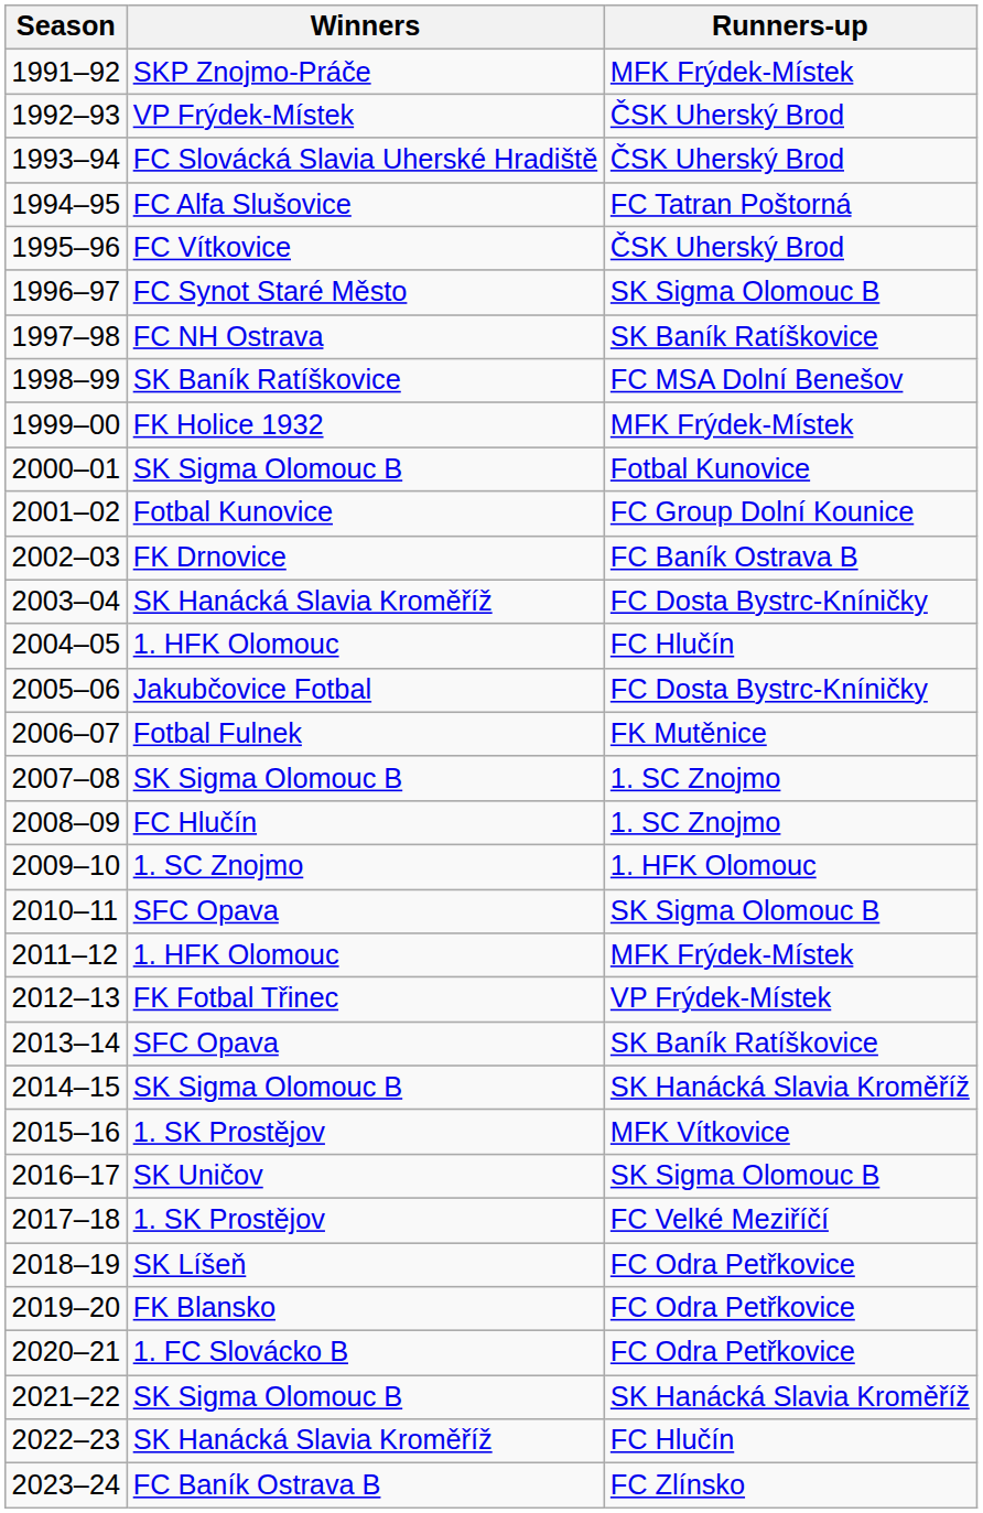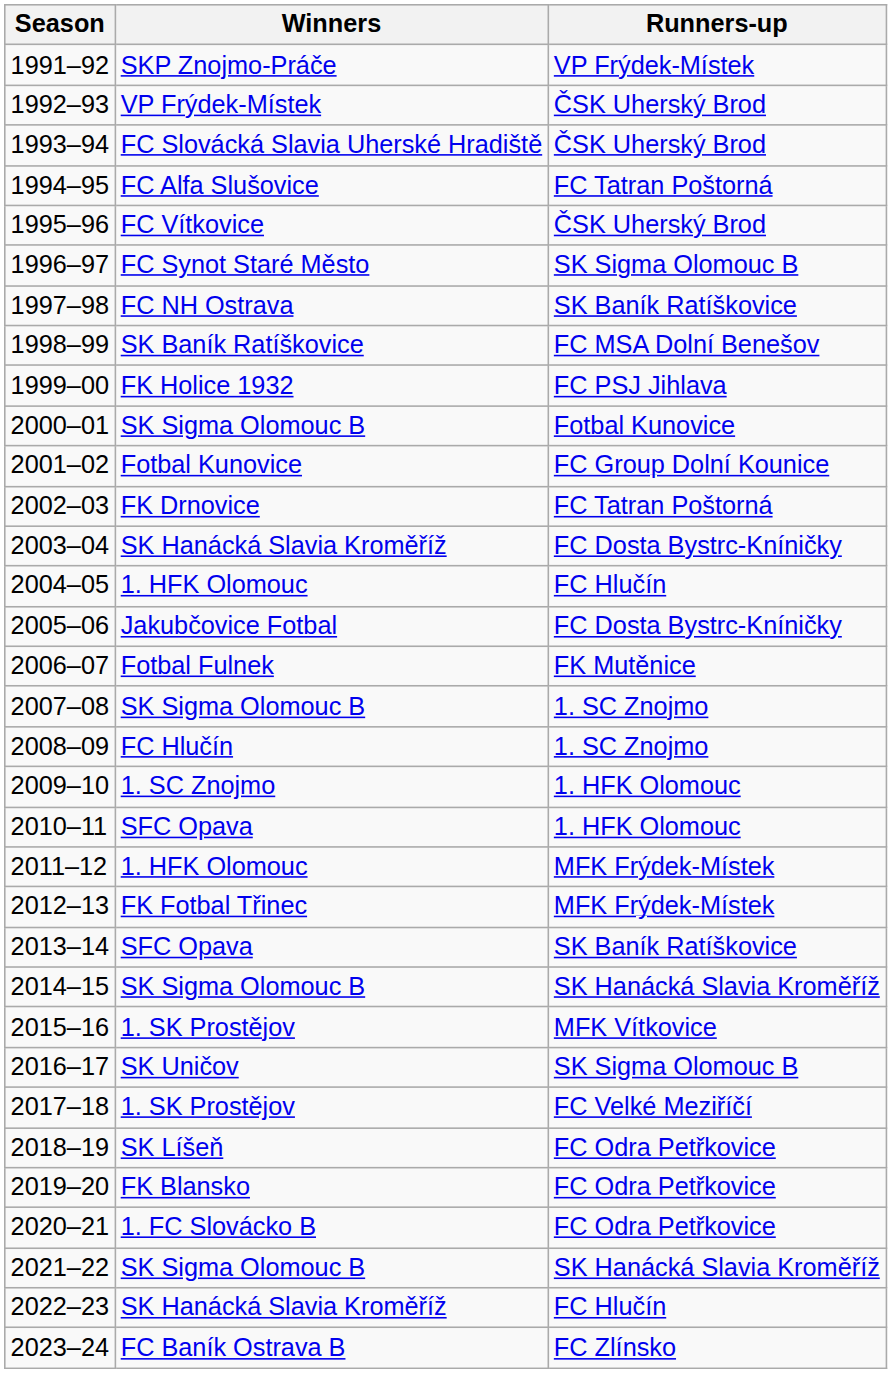 <table class="wikitable">
 <tr>
 <th>Season</th>
 <th>Winners</th>
 <th>Runners-up</th>
 </tr>
 <tr>
 <td>1991–92</td>
 <td><a href='#'>SKP Znojmo-Práče</a></td>
-<td><a href='#'>MFK Frýdek-Místek</a></td>
+<td><a href='#'>VP Frýdek-Místek</a></td>
 </tr>
 <tr>
 <td>1992–93</td>
 <td><a href='#'>VP Frýdek-Místek</a></td>
 <td><a href='#'>ČSK Uherský Brod</a></td>
 </tr>
 <tr>
 <td>1993–94</td>
 <td><a href='#'>FC Slovácká Slavia Uherské Hradiště</a></td>
 <td><a href='#'>ČSK Uherský Brod</a></td>
 </tr>
 <tr>
 <td>1994–95</td>
 <td><a href='#'>FC Alfa Slušovice</a></td>
 <td><a href='#'>FC Tatran Poštorná</a></td>
 </tr>
 <tr>
 <td>1995–96</td>
 <td><a href='#'>FC Vítkovice</a></td>
 <td><a href='#'>ČSK Uherský Brod</a></td>
 </tr>
 <tr>
 <td>1996–97</td>
 <td><a href='#'>FC Synot Staré Město</a></td>
 <td><a href='#'>SK Sigma Olomouc B</a></td>
 </tr>
 <tr>
 <td>1997–98</td>
 <td><a href='#'>FC NH Ostrava</a></td>
 <td><a href='#'>SK Baník Ratíškovice</a></td>
 </tr>
 <tr>
 <td>1998–99</td>
 <td><a href='#'>SK Baník Ratíškovice</a></td>
 <td><a href='#'>FC MSA Dolní Benešov</a></td>
 </tr>
 <tr>
 <td>1999–00</td>
 <td><a href='#'>FK Holice 1932</a></td>
-<td><a href='#'>MFK Frýdek-Místek</a></td>
+<td><a href='#'>FC PSJ Jihlava</a></td>
 </tr>
 <tr>
 <td>2000–01</td>
 <td><a href='#'>SK Sigma Olomouc B</a></td>
 <td><a href='#'>Fotbal Kunovice</a></td>
 </tr>
 <tr>
 <td>2001–02</td>
 <td><a href='#'>Fotbal Kunovice</a></td>
 <td><a href='#'>FC Group Dolní Kounice</a></td>
 </tr>
 <tr>
 <td>2002–03</td>
 <td><a href='#'>FK Drnovice</a></td>
-<td><a href='#'>FC Baník Ostrava B</a></td>
+<td><a href='#'>FC Tatran Poštorná</a></td>
 </tr>
 <tr>
 <td>2003–04</td>
 <td><a href='#'>SK Hanácká Slavia Kroměříž</a></td>
 <td><a href='#'>FC Dosta Bystrc-Kníničky</a></td>
 </tr>
 <tr>
 <td>2004–05</td>
 <td><a href='#'>1. HFK Olomouc</a></td>
 <td><a href='#'>FC Hlučín</a></td>
 </tr>
 <tr>
 <td>2005–06</td>
 <td><a href='#'>Jakubčovice Fotbal</a></td>
 <td><a href='#'>FC Dosta Bystrc-Kníničky</a></td>
 </tr>
 <tr>
 <td>2006–07</td>
 <td><a href='#'>Fotbal Fulnek</a></td>
 <td><a href='#'>FK Mutěnice</a></td>
 </tr>
 <tr>
 <td>2007–08</td>
 <td><a href='#'>SK Sigma Olomouc B</a></td>
 <td><a href='#'>1. SC Znojmo</a></td>
 </tr>
 <tr>
 <td>2008–09</td>
 <td><a href='#'>FC Hlučín</a></td>
 <td><a href='#'>1. SC Znojmo</a></td>
 </tr>
 <tr>
 <td>2009–10</td>
 <td><a href='#'>1. SC Znojmo</a></td>
 <td><a href='#'>1. HFK Olomouc</a></td>
 </tr>
 <tr>
 <td>2010–11</td>
 <td><a href='#'>SFC Opava</a></td>
-<td><a href='#'>SK Sigma Olomouc B</a></td>
+<td><a href='#'>1. HFK Olomouc</a></td>
 </tr>
 <tr>
 <td>2011–12</td>
 <td><a href='#'>1. HFK Olomouc</a></td>
 <td><a href='#'>MFK Frýdek-Místek</a></td>
 </tr>
 <tr>
 <td>2012–13</td>
 <td><a href='#'>FK Fotbal Třinec</a></td>
-<td><a href='#'>VP Frýdek-Místek</a></td>
+<td><a href='#'>MFK Frýdek-Místek</a></td>
 </tr>
 <tr>
 <td>2013–14</td>
 <td><a href='#'>SFC Opava</a></td>
 <td><a href='#'>SK Baník Ratíškovice</a></td>
 </tr>
 <tr>
 <td>2014–15</td>
 <td><a href='#'>SK Sigma Olomouc B</a></td>
 <td><a href='#'>SK Hanácká Slavia Kroměříž</a></td>
 </tr>
 <tr>
 <td>2015–16</td>
 <td><a href='#'>1. SK Prostějov</a></td>
 <td><a href='#'>MFK Vítkovice</a></td>
 </tr>
 <tr>
 <td>2016–17</td>
 <td><a href='#'>SK Uničov</a></td>
 <td><a href='#'>SK Sigma Olomouc B</a></td>
 </tr>
 <tr>
 <td>2017–18</td>
 <td><a href='#'>1. SK Prostějov</a></td>
 <td><a href='#'>FC Velké Meziříčí</a></td>
 </tr>
 <tr>
 <td>2018–19</td>
 <td><a href='#'>SK Líšeň</a></td>
 <td><a href='#'>FC Odra Petřkovice</a></td>
 </tr>
 <tr>
 <td>2019–20</td>
 <td><a href='#'>FK Blansko</a></td>
 <td><a href='#'>FC Odra Petřkovice</a></td>
 </tr>
 <tr>
 <td>2020–21</td>
 <td><a href='#'>1. FC Slovácko B</a></td>
 <td><a href='#'>FC Odra Petřkovice</a></td>
 </tr>
 <tr>
 <td>2021–22</td>
 <td><a href='#'>SK Sigma Olomouc B</a></td>
 <td><a href='#'>SK Hanácká Slavia Kroměříž</a></td>
 </tr>
 <tr>
 <td>2022–23</td>
 <td><a href='#'>SK Hanácká Slavia Kroměříž</a></td>
 <td><a href='#'>FC Hlučín</a></td>
 </tr>
 <tr>
 <td>2023–24</td>
 <td><a href='#'>FC Baník Ostrava B</a></td>
 <td><a href='#'>FC Zlínsko</a></td>
 </tr>
 </table>
